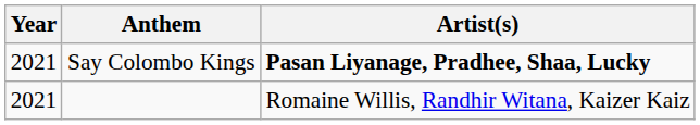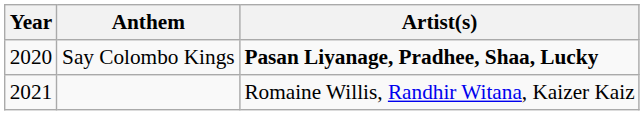 <table class="wikitable" style="text-align:left;font-size:95%">
 <tr>
 <th>Year</th>
 <th>Anthem</th>
 <th>Artist(s)</th>
 </tr>
 <tr>
-<td>2021</td>
+<td>2020</td>
 <td>Say Colombo Kings</td>
 <td><strong>Pasan Liyanage, Pradhee, Shaa, Lucky</strong></td>
 </tr>
 <tr>
 <td>2021</td>
 <td></td>
 <td>Romaine Willis, <a href='#'>Randhir Witana</a>, Kaizer Kaiz</td>
 </tr>
 </table>
